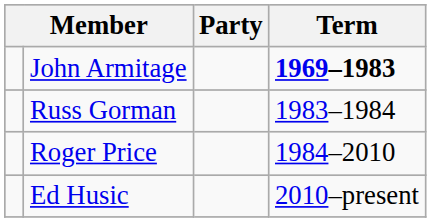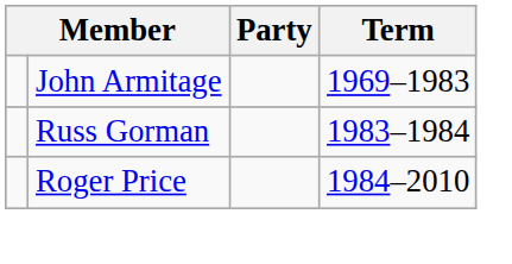 <table class="wikitable">
 <tr>
 <th colspan="2">Member</th>
 <th>Party</th>
 <th>Term</th>
 </tr>
 <tr>
 <td> </td>
 <td><a href='#'>John Armitage</a></td>
 <td></td>
-<td><strong><a href='#'>1969</a>–1983</strong></td>
+<td><a href='#'>1969</a>–1983</td>
 </tr>
 <tr>
 <td> </td>
 <td><a href='#'>Russ Gorman</a></td>
 <td></td>
 <td><a href='#'>1983</a>–1984</td>
 </tr>
 <tr>
 <td> </td>
 <td><a href='#'>Roger Price</a></td>
 <td></td>
 <td><a href='#'>1984</a>–2010</td>
 </tr>
-<tr>
-<td> </td>
-<td><a href='#'>Ed Husic</a></td>
-<td></td>
-<td><a href='#'>2010</a>–present</td>
-</tr>
 </table>
